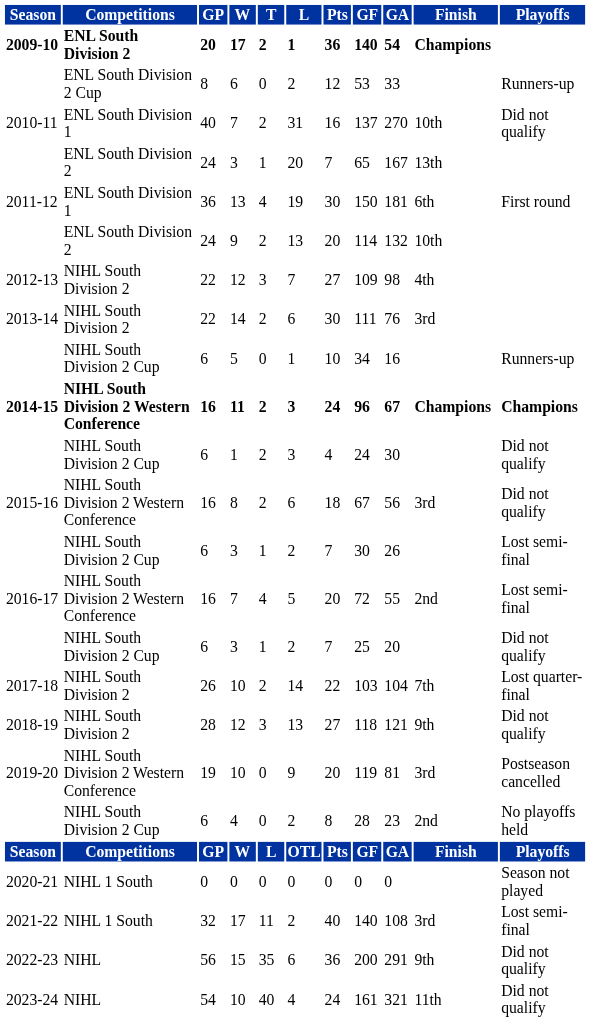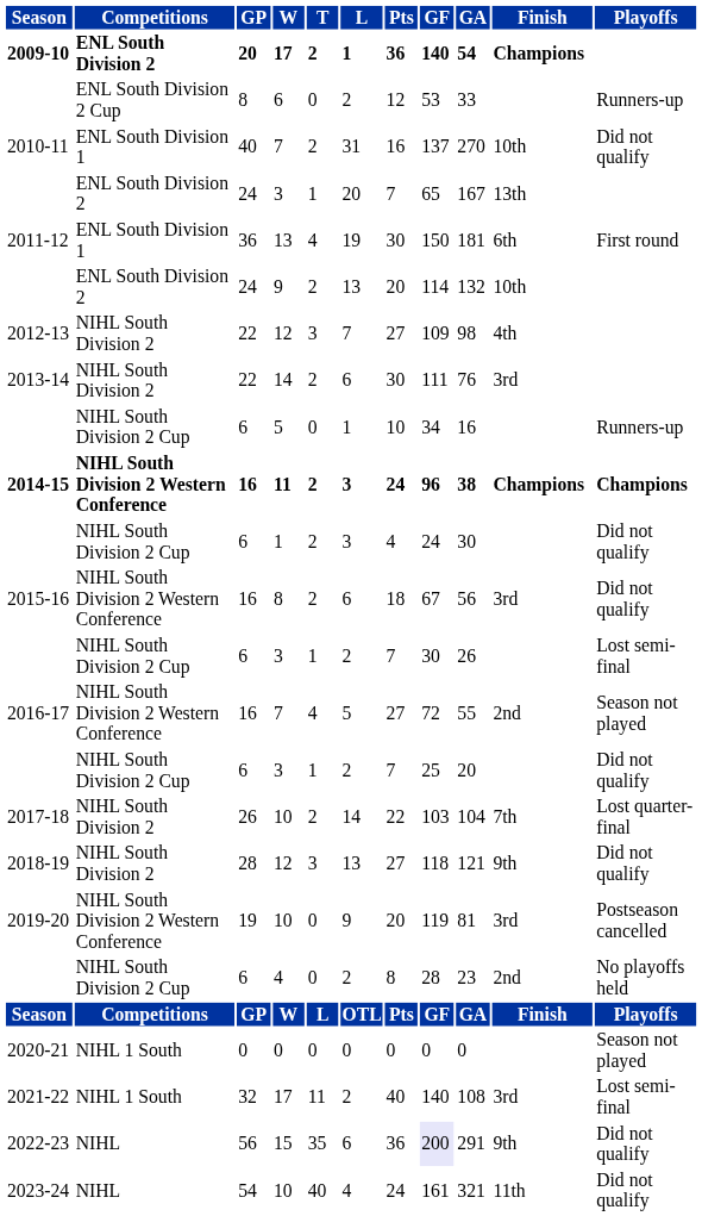 <table>
 <tr style="background:#0033A0; color:white">
 <th width=10%>Season</th>
 <th width=25%>Competitions</th>
 <th width=5%>GP</th>
 <th width=5%>W</th>
 <th width=5%>T</th>
 <th width=5%>L</th>
 <th width=5%>Pts</th>
 <th width=5%>GF</th>
 <th width=5%>GA</th>
 <th width=15%>Finish</th>
 <th width=15%>Playoffs</th>
 </tr>
 <tr>
 <td><strong>2009-10</strong></td>
 <td><strong>ENL South Division 2</strong></td>
 <td><strong>20</strong></td>
 <td><strong>17</strong></td>
 <td><strong>2</strong></td>
 <td><strong>1</strong></td>
 <td><strong>36</strong></td>
 <td><strong>140</strong></td>
 <td><strong>54</strong></td>
 <td><strong>Champions</strong></td>
 </tr>
 <tr>
 <td></td>
 <td>ENL South Division 2 Cup</td>
 <td>8</td>
 <td>6</td>
 <td>0</td>
 <td>2</td>
 <td>12</td>
 <td>53</td>
 <td>33</td>
 <td></td>
 <td>Runners-up</td>
 </tr>
 <tr>
 <td>2010-11</td>
 <td>ENL South Division 1</td>
 <td>40</td>
 <td>7</td>
 <td>2</td>
 <td>31</td>
 <td>16</td>
 <td>137</td>
 <td>270</td>
 <td>10th</td>
 <td>Did not qualify</td>
 </tr>
 <tr>
 <td></td>
 <td>ENL South Division 2</td>
 <td>24</td>
 <td>3</td>
 <td>1</td>
 <td>20</td>
 <td>7</td>
 <td>65</td>
 <td>167</td>
 <td>13th</td>
 <td></td>
 </tr>
 <tr>
 <td>2011-12</td>
 <td>ENL South Division 1</td>
 <td>36</td>
 <td>13</td>
 <td>4</td>
 <td>19</td>
 <td>30</td>
 <td>150</td>
 <td>181</td>
 <td>6th</td>
 <td>First round</td>
 </tr>
 <tr>
 <td></td>
 <td>ENL South Division 2</td>
 <td>24</td>
 <td>9</td>
 <td>2</td>
 <td>13</td>
 <td>20</td>
 <td>114</td>
 <td>132</td>
 <td>10th</td>
 <td></td>
 </tr>
 <tr>
 <td>2012-13</td>
 <td>NIHL South Division 2</td>
 <td>22</td>
 <td>12</td>
 <td>3</td>
 <td>7</td>
 <td>27</td>
 <td>109</td>
 <td>98</td>
 <td>4th</td>
 <td></td>
 </tr>
 <tr>
 <td>2013-14</td>
 <td>NIHL South Division 2</td>
 <td>22</td>
 <td>14</td>
 <td>2</td>
 <td>6</td>
 <td>30</td>
 <td>111</td>
 <td>76</td>
 <td>3rd</td>
 <td></td>
 </tr>
 <tr>
 <td></td>
 <td>NIHL South Division 2 Cup</td>
 <td>6</td>
 <td>5</td>
 <td>0</td>
 <td>1</td>
 <td>10</td>
 <td>34</td>
 <td>16</td>
 <td></td>
 <td>Runners-up</td>
 </tr>
 <tr>
 <td><strong>2014-15</strong></td>
 <td><strong>NIHL South Division 2 Western Conference</strong></td>
 <td><strong>16</strong></td>
 <td><strong>11</strong></td>
 <td><strong>2</strong></td>
 <td><strong>3</strong></td>
 <td><strong>24</strong></td>
 <td><strong>96</strong></td>
-<td><strong>67</strong></td>
+<td><strong>38</strong></td>
 <td><strong>Champions</strong></td>
 <td><strong>Champions</strong></td>
 </tr>
 <tr>
 <td></td>
 <td>NIHL South Division 2 Cup</td>
 <td>6</td>
 <td>1</td>
 <td>2</td>
 <td>3</td>
 <td>4</td>
 <td>24</td>
 <td>30</td>
 <td></td>
 <td>Did not qualify</td>
 </tr>
 <tr>
 <td>2015-16</td>
 <td>NIHL South Division 2 Western Conference</td>
 <td>16</td>
 <td>8</td>
 <td>2</td>
 <td>6</td>
 <td>18</td>
 <td>67</td>
 <td>56</td>
 <td>3rd</td>
 <td>Did not qualify</td>
 </tr>
 <tr>
 <td></td>
 <td>NIHL South Division 2 Cup</td>
 <td>6</td>
 <td>3</td>
 <td>1</td>
 <td>2</td>
 <td>7</td>
 <td>30</td>
 <td>26</td>
 <td></td>
 <td>Lost semi-final</td>
 </tr>
 <tr>
 <td>2016-17</td>
 <td>NIHL South Division 2 Western Conference</td>
 <td>16</td>
 <td>7</td>
 <td>4</td>
 <td>5</td>
-<td>20</td>
+<td>27</td>
 <td>72</td>
 <td>55</td>
 <td>2nd</td>
-<td>Lost semi-final</td>
+<td>Season not played</td>
 </tr>
 <tr>
 <td></td>
 <td>NIHL South Division 2 Cup</td>
 <td>6</td>
 <td>3</td>
 <td>1</td>
 <td>2</td>
 <td>7</td>
 <td>25</td>
 <td>20</td>
 <td></td>
 <td>Did not qualify</td>
 </tr>
 <tr>
 <td>2017-18</td>
 <td>NIHL South Division 2</td>
 <td>26</td>
 <td>10</td>
 <td>2</td>
 <td>14</td>
 <td>22</td>
 <td>103</td>
 <td>104</td>
 <td>7th</td>
 <td>Lost quarter-final</td>
 </tr>
 <tr>
 <td>2018-19</td>
 <td>NIHL South Division 2</td>
 <td>28</td>
 <td>12</td>
 <td>3</td>
 <td>13</td>
 <td>27</td>
 <td>118</td>
 <td>121</td>
 <td>9th</td>
 <td>Did not qualify</td>
 </tr>
 <tr>
 <td>2019-20</td>
 <td>NIHL South Division 2 Western Conference</td>
 <td>19</td>
 <td>10</td>
 <td>0</td>
 <td>9</td>
 <td>20</td>
 <td>119</td>
 <td>81</td>
 <td>3rd</td>
 <td>Postseason cancelled</td>
 </tr>
 <tr>
 <td></td>
 <td>NIHL South Division 2 Cup</td>
 <td>6</td>
 <td>4</td>
 <td>0</td>
 <td>2</td>
 <td>8</td>
 <td>28</td>
 <td>23</td>
 <td>2nd</td>
 <td>No playoffs held</td>
 <td></td>
 <td></td>
 <td></td>
 <td></td>
 <td></td>
 <td></td>
 <td></td>
 </tr>
 <tr style="background:#0033A0; color:white">
 <th width=10%>Season</th>
 <th width=25%>Competitions</th>
 <th width=5%>GP</th>
 <th width=5%>W</th>
 <th width=5%>L</th>
 <th width=5%>OTL</th>
 <th width=5%>Pts</th>
 <th width=5%>GF</th>
 <th width=5%>GA</th>
 <th width=15%>Finish</th>
 <th width=15%>Playoffs</th>
 </tr>
 <tr>
 <td>2020-21</td>
 <td>NIHL 1 South</td>
 <td>0</td>
 <td>0</td>
 <td>0</td>
 <td>0</td>
 <td>0</td>
 <td>0</td>
 <td>0</td>
 <td></td>
 <td>Season not played</td>
 <td></td>
 <td></td>
 <td></td>
 <td></td>
 <td></td>
 <td></td>
 <td></td>
 </tr>
 <tr>
 <td>2021-22</td>
 <td>NIHL 1 South</td>
 <td>32</td>
 <td>17</td>
 <td>11</td>
 <td>2</td>
 <td>40</td>
 <td>140</td>
 <td>108</td>
 <td>3rd</td>
 <td>Lost semi-final</td>
 <td></td>
 <td></td>
 <td></td>
 <td></td>
 <td></td>
 <td></td>
 <td></td>
 </tr>
 <tr>
 <td>2022-23</td>
 <td>NIHL</td>
 <td>56</td>
 <td>15</td>
 <td>35</td>
 <td>6</td>
 <td>36</td>
-<td>200</td>
+<td style="background: lavender;">200</td>
 <td>291</td>
 <td>9th</td>
 <td>Did not qualify</td>
 <td></td>
 <td></td>
 <td></td>
 <td></td>
 <td></td>
 <td></td>
 <td></td>
 </tr>
 <tr>
 <td>2023-24</td>
 <td>NIHL</td>
 <td>54</td>
 <td>10</td>
 <td>40</td>
 <td>4</td>
 <td>24</td>
 <td>161</td>
 <td>321</td>
 <td>11th</td>
 <td>Did not qualify</td>
 <td></td>
 <td></td>
 <td></td>
 <td></td>
 <td></td>
 <td></td>
 <td></td>
 </tr>
 </table>
